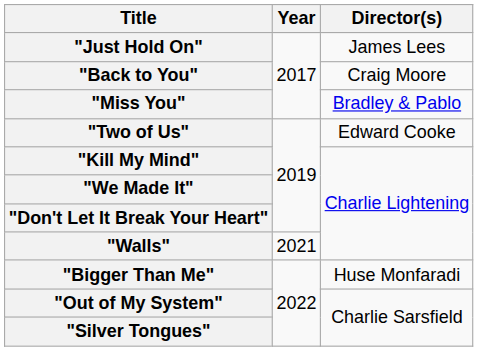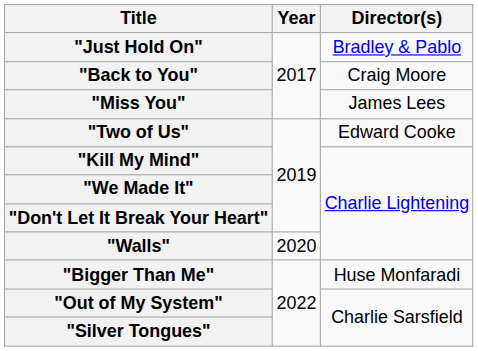 <table class="wikitable plainrowheaders" style="text-align:center;">
 <tr>
 <th scope="col">Title</th>
 <th scope="col">Year</th>
 <th scope="col">Director(s)</th>
 </tr>
 <tr>
 <th scope="row">"Just Hold On"</th>
 <td rowspan ="3">2017</td>
-<td>James Lees</td>
+<td><a href='#'>Bradley & Pablo</a></td>
 </tr>
 <tr>
 <th scope="row">"Back to You"</th>
 <td>Craig Moore</td>
 </tr>
 <tr>
 <th scope="row">"Miss You"</th>
-<td><a href='#'>Bradley & Pablo</a></td>
+<td>James Lees</td>
 </tr>
 <tr>
 <th scope="row">"Two of Us"</th>
 <td rowspan="4">2019</td>
 <td>Edward Cooke</td>
 </tr>
 <tr>
 <th scope="row">"Kill My Mind"</th>
 <td rowspan="4"><a href='#'>Charlie Lightening</a></td>
 </tr>
 <tr>
 <th scope="row">"We Made It"</th>
 </tr>
 <tr>
 <th scope="row">"Don't Let It Break Your Heart"</th>
 </tr>
 <tr>
 <th scope="row">"Walls"</th>
-<td>2021</td>
+<td>2020</td>
 </tr>
 <tr>
 <th scope="row">"Bigger Than Me"</th>
 <td rowspan="3">2022</td>
 <td>Huse Monfaradi</td>
 </tr>
 <tr>
 <th scope="row">"Out of My System"</th>
 <td rowspan="2">Charlie Sarsfield</td>
 </tr>
 <tr>
 <th scope="row">"Silver Tongues"</th>
 </tr>
 </table>
